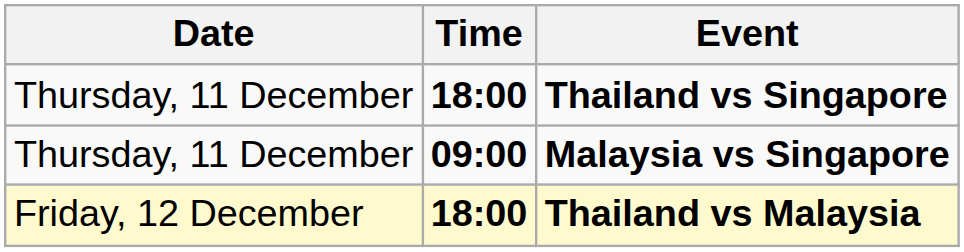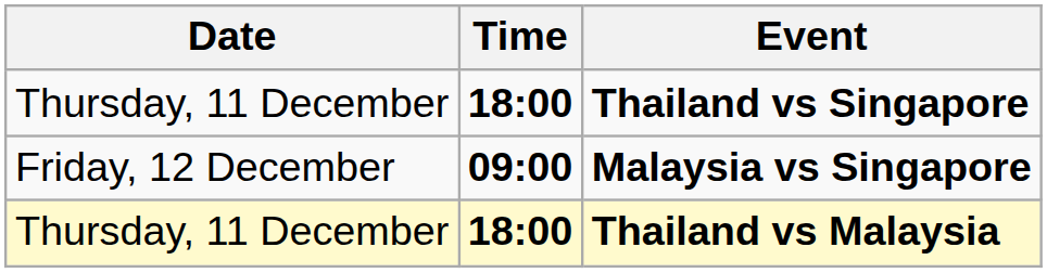 <table class = "wikitable">
 <tr>
 <th>Date</th>
 <th>Time</th>
 <th>Event</th>
 </tr>
 <tr>
 <td>Thursday, 11 December</td>
 <td><strong>18:00</strong></td>
 <td><strong>Thailand vs Singapore</strong></td>
 </tr>
 <tr>
-<td>Thursday, 11 December</td>
+<td>Friday, 12 December</td>
 <td><strong>09:00</strong></td>
 <td><strong>Malaysia vs Singapore</strong></td>
 </tr>
 <tr style="background-color:lemonchiffon;">
-<td>Friday, 12 December</td>
+<td>Thursday, 11 December</td>
 <td><strong>18:00</strong></td>
 <td><strong>Thailand vs Malaysia</strong></td>
 </tr>
 </table>
